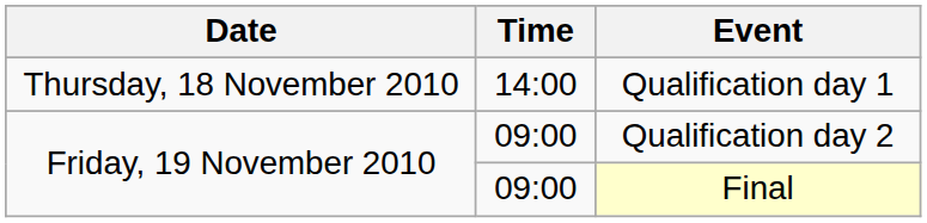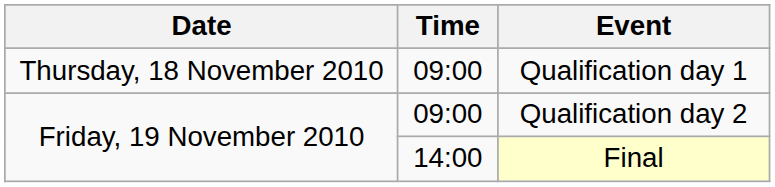 <table class = "wikitable" style="text-align:center;">
 <tr>
 <th width=220>Date</th>
 <th width=50>Time</th>
 <th width=150>Event</th>
 </tr>
 <tr>
 <td>Thursday, 18 November 2010</td>
-<td>14:00</td>
+<td>09:00</td>
 <td>Qualification day 1</td>
 </tr>
 <tr>
 <td rowspan=2>Friday, 19 November 2010</td>
 <td>09:00</td>
 <td>Qualification day 2</td>
 </tr>
 <tr>
-<td>09:00</td>
+<td>14:00</td>
 <td bgcolor=ffffcc>Final</td>
 </tr>
 </table>
